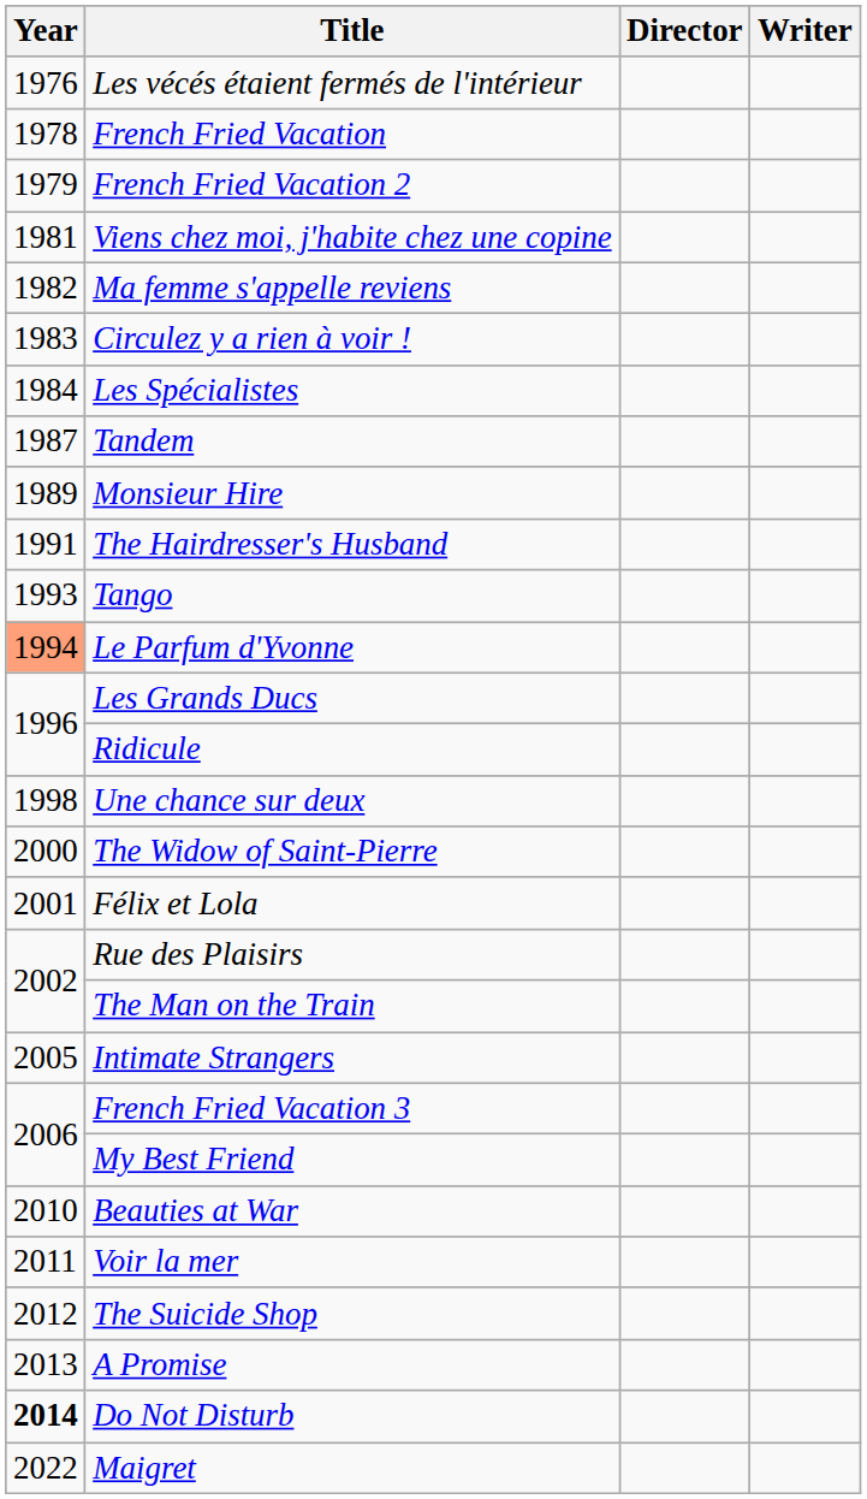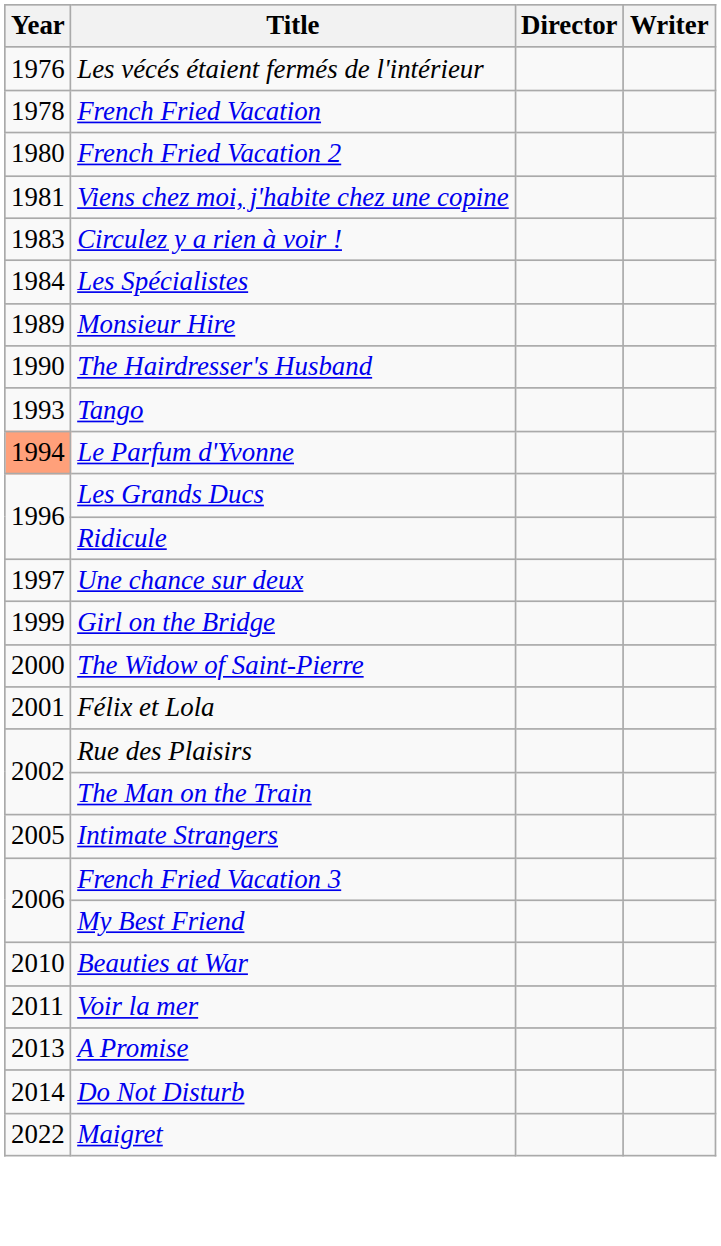 <table class="wikitable">
 <tr>
 <th>Year</th>
 <th>Title</th>
 <th>Director</th>
 <th>Writer</th>
 </tr>
 <tr>
 <td>1976</td>
 <td><em>Les vécés étaient fermés de l'intérieur</em></td>
 <td></td>
 <td></td>
 </tr>
 <tr>
 <td>1978</td>
 <td><em><a href='#'>French Fried Vacation</a></em></td>
 <td></td>
 <td></td>
 </tr>
 <tr>
-<td>1979</td>
+<td>1980</td>
 <td><em><a href='#'>French Fried Vacation 2</a></em></td>
 <td></td>
 <td></td>
 </tr>
 <tr>
 <td>1981</td>
 <td><em><a href='#'>Viens chez moi, j'habite chez une copine</a></em></td>
-<td></td>
-<td></td>
-</tr>
-<tr>
-<td>1982</td>
-<td><em><a href='#'>Ma femme s'appelle reviens</a></em></td>
 <td></td>
 <td></td>
 </tr>
 <tr>
 <td>1983</td>
 <td><em><a href='#'>Circulez y a rien à voir !</a></em></td>
 <td></td>
 <td></td>
 </tr>
 <tr>
 <td>1984</td>
 <td><em><a href='#'>Les Spécialistes</a></em></td>
 <td></td>
 <td></td>
 </tr>
 <tr>
-<td>1987</td>
-<td><em><a href='#'>Tandem</a></em></td>
-<td></td>
-<td></td>
-</tr>
-<tr>
 <td>1989</td>
 <td><em><a href='#'>Monsieur Hire</a></em></td>
 <td></td>
 <td></td>
 </tr>
 <tr>
-<td>1991</td>
+<td>1990</td>
 <td><em><a href='#'>The Hairdresser's Husband</a></em></td>
 <td></td>
 <td></td>
 </tr>
 <tr>
 <td>1993</td>
 <td><em><a href='#'>Tango</a></em></td>
 <td></td>
 <td></td>
 </tr>
 <tr>
 <td style="background: lightsalmon;">1994</td>
 <td><em><a href='#'>Le Parfum d'Yvonne</a></em></td>
 <td></td>
 <td></td>
 </tr>
 <tr>
 <td rowspan=2>1996</td>
 <td><em><a href='#'>Les Grands Ducs</a></em></td>
 <td></td>
 <td></td>
 </tr>
 <tr>
 <td><em><a href='#'>Ridicule</a></em></td>
 <td></td>
 <td></td>
 </tr>
 <tr>
-<td>1998</td>
+<td>1997</td>
 <td><em><a href='#'>Une chance sur deux</a></em></td>
+<td></td>
+<td></td>
+</tr>
+<tr>
+<td>1999</td>
+<td><em><a href='#'>Girl on the Bridge</a></em></td>
 <td></td>
 <td></td>
 </tr>
 <tr>
 <td>2000</td>
 <td><em><a href='#'>The Widow of Saint-Pierre</a></em></td>
 <td></td>
 <td></td>
 </tr>
 <tr>
 <td>2001</td>
 <td><em>Félix et Lola</em></td>
 <td></td>
 <td></td>
 </tr>
 <tr>
 <td rowspan=2>2002</td>
 <td><em>Rue des Plaisirs</em></td>
 <td></td>
 <td></td>
 </tr>
 <tr n'existe pas Éd. Michel, 2003>
 <td><em><a href='#'>The Man on the Train</a></em></td>
 <td></td>
 <td></td>
 </tr>
 <tr>
 <td>2005</td>
 <td><em><a href='#'>Intimate Strangers</a></em></td>
 <td></td>
 <td></td>
 </tr>
 <tr>
 <td rowspan=2>2006</td>
 <td><em><a href='#'>French Fried Vacation 3</a></em></td>
 <td></td>
 <td></td>
 </tr>
 <tr>
 <td><em><a href='#'>My Best Friend</a></em></td>
 <td></td>
 <td></td>
 </tr>
 <tr>
 <td>2010</td>
 <td><em><a href='#'>Beauties at War</a></em></td>
 <td></td>
 <td></td>
 </tr>
 <tr>
 <td>2011</td>
 <td><em><a href='#'>Voir la mer</a></em></td>
 <td></td>
 <td></td>
 </tr>
 <tr>
-<td>2012</td>
-<td><em><a href='#'>The Suicide Shop</a></em></td>
-<td></td>
-<td></td>
-</tr>
-<tr>
 <td>2013</td>
 <td><em><a href='#'>A Promise</a></em></td>
 <td></td>
 <td></td>
 </tr>
 <tr>
-<td><strong>2014</strong></td>
+<td>2014</td>
 <td><em><a href='#'>Do Not Disturb</a></em></td>
 <td></td>
 <td></td>
 </tr>
 <tr>
 <td>2022</td>
 <td><em><a href='#'>Maigret</a></em></td>
 <td></td>
 <td></td>
 </tr>
 </table>
